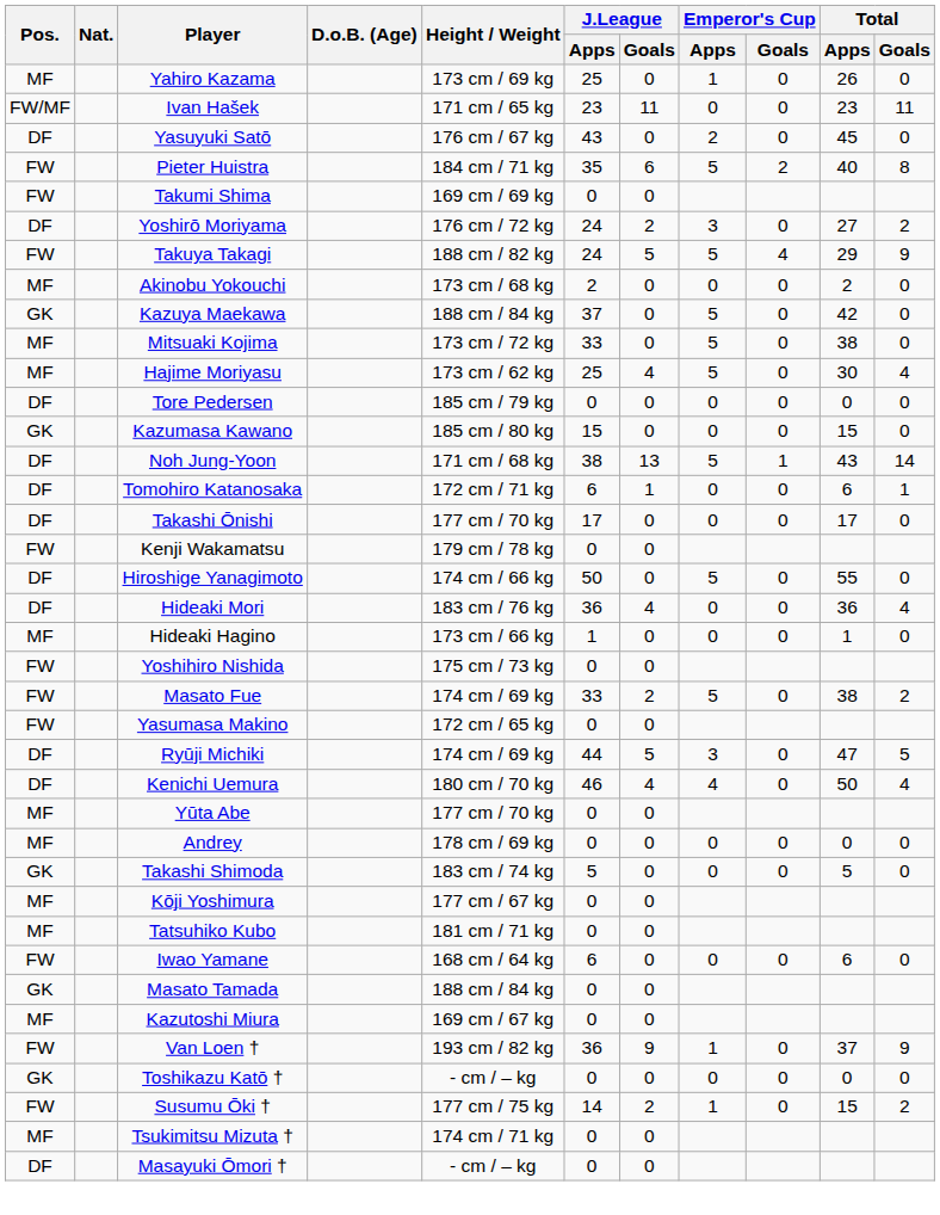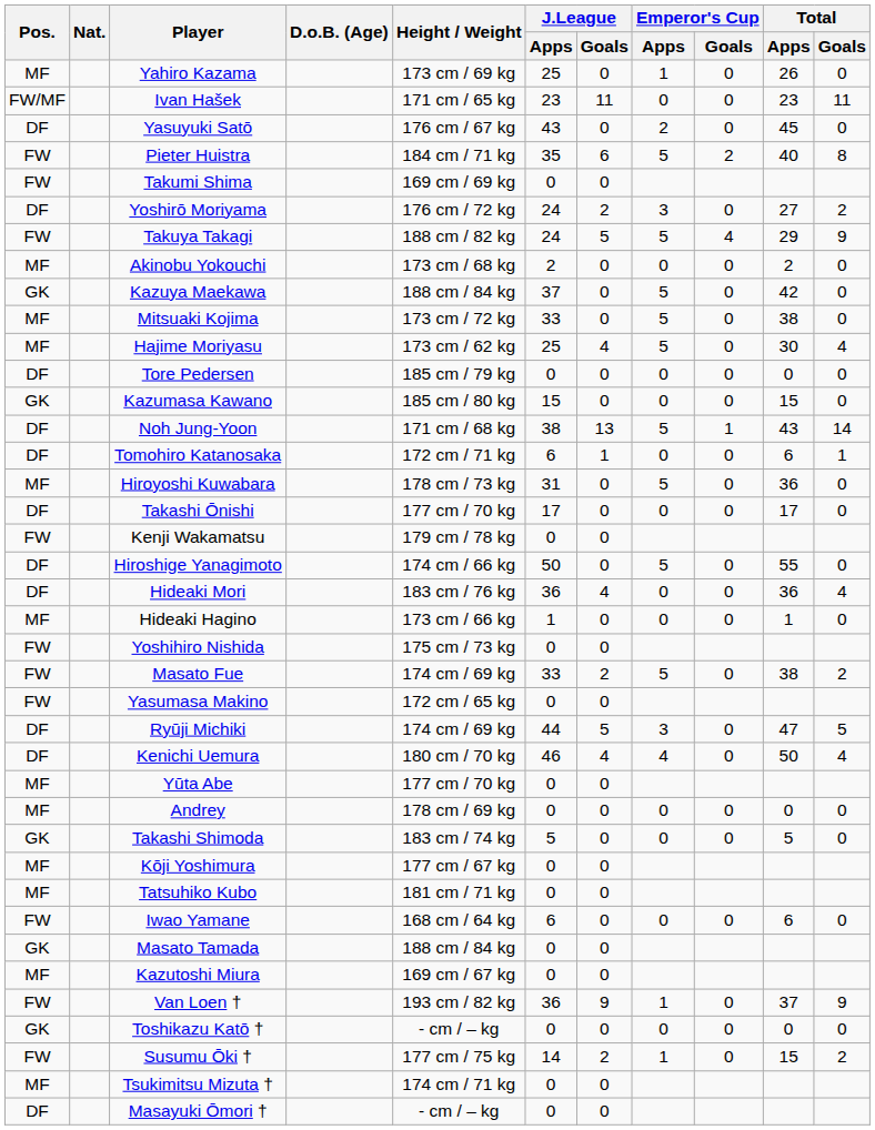 <table class="wikitable" style="text-align:center;">
 <tr>
 <th rowspan="2">Pos.</th>
 <th rowspan="2">Nat.</th>
 <th rowspan="2">Player</th>
 <th rowspan="2">D.o.B. (Age)</th>
 <th rowspan="2">Height / Weight</th>
 <th colspan="2"><a href='#'>J.League</a></th>
 <th colspan="2"><a href='#'>Emperor's Cup</a></th>
 <th colspan="2">Total</th>
 </tr>
 <tr>
 <th>Apps</th>
 <th>Goals</th>
 <th>Apps</th>
 <th>Goals</th>
 <th>Apps</th>
 <th>Goals</th>
 </tr>
 <tr>
 <td>MF</td>
 <td></td>
 <td><a href='#'>Yahiro Kazama</a></td>
 <td></td>
 <td>173 cm / 69 kg</td>
 <td>25</td>
 <td>0</td>
 <td>1</td>
 <td>0</td>
 <td>26</td>
 <td>0</td>
 </tr>
 <tr>
 <td>FW/MF</td>
 <td></td>
 <td><a href='#'>Ivan Hašek</a></td>
 <td></td>
 <td>171 cm / 65 kg</td>
 <td>23</td>
 <td>11</td>
 <td>0</td>
 <td>0</td>
 <td>23</td>
 <td>11</td>
 </tr>
 <tr>
 <td>DF</td>
 <td></td>
 <td><a href='#'>Yasuyuki Satō</a></td>
 <td></td>
 <td>176 cm / 67 kg</td>
 <td>43</td>
 <td>0</td>
 <td>2</td>
 <td>0</td>
 <td>45</td>
 <td>0</td>
 </tr>
 <tr>
 <td>FW</td>
 <td></td>
 <td><a href='#'>Pieter Huistra</a></td>
 <td></td>
 <td>184 cm / 71 kg</td>
 <td>35</td>
 <td>6</td>
 <td>5</td>
 <td>2</td>
 <td>40</td>
 <td>8</td>
 </tr>
 <tr>
 <td>FW</td>
 <td></td>
 <td><a href='#'>Takumi Shima</a></td>
 <td></td>
 <td>169 cm / 69 kg</td>
 <td>0</td>
 <td>0</td>
 <td></td>
 <td></td>
 <td></td>
 <td></td>
 </tr>
 <tr>
 <td>DF</td>
 <td></td>
 <td><a href='#'>Yoshirō Moriyama</a></td>
 <td></td>
 <td>176 cm / 72 kg</td>
 <td>24</td>
 <td>2</td>
 <td>3</td>
 <td>0</td>
 <td>27</td>
 <td>2</td>
 </tr>
 <tr>
 <td>FW</td>
 <td></td>
 <td><a href='#'>Takuya Takagi</a></td>
 <td></td>
 <td>188 cm / 82 kg</td>
 <td>24</td>
 <td>5</td>
 <td>5</td>
 <td>4</td>
 <td>29</td>
 <td>9</td>
 </tr>
 <tr>
 <td>MF</td>
 <td></td>
 <td><a href='#'>Akinobu Yokouchi</a></td>
 <td></td>
 <td>173 cm / 68 kg</td>
 <td>2</td>
 <td>0</td>
 <td>0</td>
 <td>0</td>
 <td>2</td>
 <td>0</td>
 </tr>
 <tr>
 <td>GK</td>
 <td></td>
 <td><a href='#'>Kazuya Maekawa</a></td>
 <td></td>
 <td>188 cm / 84 kg</td>
 <td>37</td>
 <td>0</td>
 <td>5</td>
 <td>0</td>
 <td>42</td>
 <td>0</td>
 </tr>
 <tr>
 <td>MF</td>
 <td></td>
 <td><a href='#'>Mitsuaki Kojima</a></td>
 <td></td>
 <td>173 cm / 72 kg</td>
 <td>33</td>
 <td>0</td>
 <td>5</td>
 <td>0</td>
 <td>38</td>
 <td>0</td>
 </tr>
 <tr>
 <td>MF</td>
 <td></td>
 <td><a href='#'>Hajime Moriyasu</a></td>
 <td></td>
 <td>173 cm / 62 kg</td>
 <td>25</td>
 <td>4</td>
 <td>5</td>
 <td>0</td>
 <td>30</td>
 <td>4</td>
 </tr>
 <tr>
 <td>DF</td>
 <td></td>
 <td><a href='#'>Tore Pedersen</a></td>
 <td></td>
 <td>185 cm / 79 kg</td>
 <td>0</td>
 <td>0</td>
 <td>0</td>
 <td>0</td>
 <td>0</td>
 <td>0</td>
 </tr>
 <tr>
 <td>GK</td>
 <td></td>
 <td><a href='#'>Kazumasa Kawano</a></td>
 <td></td>
 <td>185 cm / 80 kg</td>
 <td>15</td>
 <td>0</td>
 <td>0</td>
 <td>0</td>
 <td>15</td>
 <td>0</td>
 </tr>
 <tr>
 <td>DF</td>
 <td></td>
 <td><a href='#'>Noh Jung-Yoon</a></td>
 <td></td>
 <td>171 cm / 68 kg</td>
 <td>38</td>
 <td>13</td>
 <td>5</td>
 <td>1</td>
 <td>43</td>
 <td>14</td>
 </tr>
 <tr>
 <td>DF</td>
 <td></td>
 <td><a href='#'>Tomohiro Katanosaka</a></td>
 <td></td>
 <td>172 cm / 71 kg</td>
 <td>6</td>
 <td>1</td>
 <td>0</td>
 <td>0</td>
 <td>6</td>
 <td>1</td>
+</tr>
+<tr>
+<td>MF</td>
+<td></td>
+<td><a href='#'>Hiroyoshi Kuwabara</a></td>
+<td></td>
+<td>178 cm / 73 kg</td>
+<td>31</td>
+<td>0</td>
+<td>5</td>
+<td>0</td>
+<td>36</td>
+<td>0</td>
 </tr>
 <tr>
 <td>DF</td>
 <td></td>
 <td><a href='#'>Takashi Ōnishi</a></td>
 <td></td>
 <td>177 cm / 70 kg</td>
 <td>17</td>
 <td>0</td>
 <td>0</td>
 <td>0</td>
 <td>17</td>
 <td>0</td>
 </tr>
 <tr>
 <td>FW</td>
 <td></td>
 <td>Kenji Wakamatsu</td>
 <td></td>
 <td>179 cm / 78 kg</td>
 <td>0</td>
 <td>0</td>
 <td></td>
 <td></td>
 <td></td>
 <td></td>
 </tr>
 <tr>
 <td>DF</td>
 <td></td>
 <td><a href='#'>Hiroshige Yanagimoto</a></td>
 <td></td>
 <td>174 cm / 66 kg</td>
 <td>50</td>
 <td>0</td>
 <td>5</td>
 <td>0</td>
 <td>55</td>
 <td>0</td>
 </tr>
 <tr>
 <td>DF</td>
 <td></td>
 <td><a href='#'>Hideaki Mori</a></td>
 <td></td>
 <td>183 cm / 76 kg</td>
 <td>36</td>
 <td>4</td>
 <td>0</td>
 <td>0</td>
 <td>36</td>
 <td>4</td>
 </tr>
 <tr>
 <td>MF</td>
 <td></td>
 <td>Hideaki Hagino</td>
 <td></td>
 <td>173 cm / 66 kg</td>
 <td>1</td>
 <td>0</td>
 <td>0</td>
 <td>0</td>
 <td>1</td>
 <td>0</td>
 </tr>
 <tr>
 <td>FW</td>
 <td></td>
 <td><a href='#'>Yoshihiro Nishida</a></td>
 <td></td>
 <td>175 cm / 73 kg</td>
 <td>0</td>
 <td>0</td>
 <td></td>
 <td></td>
 <td></td>
 <td></td>
 </tr>
 <tr>
 <td>FW</td>
 <td></td>
 <td><a href='#'>Masato Fue</a></td>
 <td></td>
 <td>174 cm / 69 kg</td>
 <td>33</td>
 <td>2</td>
 <td>5</td>
 <td>0</td>
 <td>38</td>
 <td>2</td>
 </tr>
 <tr>
 <td>FW</td>
 <td></td>
 <td><a href='#'>Yasumasa Makino</a></td>
 <td></td>
 <td>172 cm / 65 kg</td>
 <td>0</td>
 <td>0</td>
 <td></td>
 <td></td>
 <td></td>
 <td></td>
 </tr>
 <tr>
 <td>DF</td>
 <td></td>
 <td><a href='#'>Ryūji Michiki</a></td>
 <td></td>
 <td>174 cm / 69 kg</td>
 <td>44</td>
 <td>5</td>
 <td>3</td>
 <td>0</td>
 <td>47</td>
 <td>5</td>
 </tr>
 <tr>
 <td>DF</td>
 <td></td>
 <td><a href='#'>Kenichi Uemura</a></td>
 <td></td>
 <td>180 cm / 70 kg</td>
 <td>46</td>
 <td>4</td>
 <td>4</td>
 <td>0</td>
 <td>50</td>
 <td>4</td>
 </tr>
 <tr>
 <td>MF</td>
 <td></td>
 <td><a href='#'>Yūta Abe</a></td>
 <td></td>
 <td>177 cm / 70 kg</td>
 <td>0</td>
 <td>0</td>
 <td></td>
 <td></td>
 <td></td>
 <td></td>
 </tr>
 <tr>
 <td>MF</td>
 <td></td>
 <td><a href='#'>Andrey</a></td>
 <td></td>
 <td>178 cm / 69 kg</td>
 <td>0</td>
 <td>0</td>
 <td>0</td>
 <td>0</td>
 <td>0</td>
 <td>0</td>
 </tr>
 <tr>
 <td>GK</td>
 <td></td>
 <td><a href='#'>Takashi Shimoda</a></td>
 <td></td>
 <td>183 cm / 74 kg</td>
 <td>5</td>
 <td>0</td>
 <td>0</td>
 <td>0</td>
 <td>5</td>
 <td>0</td>
 </tr>
 <tr>
 <td>MF</td>
 <td></td>
 <td><a href='#'>Kōji Yoshimura</a></td>
 <td></td>
 <td>177 cm / 67 kg</td>
 <td>0</td>
 <td>0</td>
 <td></td>
 <td></td>
 <td></td>
 <td></td>
 </tr>
 <tr>
 <td>MF</td>
 <td></td>
 <td><a href='#'>Tatsuhiko Kubo</a></td>
 <td></td>
 <td>181 cm / 71 kg</td>
 <td>0</td>
 <td>0</td>
 <td></td>
 <td></td>
 <td></td>
 <td></td>
 </tr>
 <tr>
 <td>FW</td>
 <td></td>
 <td><a href='#'>Iwao Yamane</a></td>
 <td></td>
 <td>168 cm / 64 kg</td>
 <td>6</td>
 <td>0</td>
 <td>0</td>
 <td>0</td>
 <td>6</td>
 <td>0</td>
 </tr>
 <tr>
 <td>GK</td>
 <td></td>
 <td><a href='#'>Masato Tamada</a></td>
 <td></td>
 <td>188 cm / 84 kg</td>
 <td>0</td>
 <td>0</td>
 <td></td>
 <td></td>
 <td></td>
 <td></td>
 </tr>
 <tr>
 <td>MF</td>
 <td></td>
 <td><a href='#'>Kazutoshi Miura</a></td>
 <td></td>
 <td>169 cm / 67 kg</td>
 <td>0</td>
 <td>0</td>
 <td></td>
 <td></td>
 <td></td>
 <td></td>
 </tr>
 <tr>
 <td>FW</td>
 <td></td>
 <td><a href='#'>Van Loen</a> †</td>
 <td></td>
 <td>193 cm / 82 kg</td>
 <td>36</td>
 <td>9</td>
 <td>1</td>
 <td>0</td>
 <td>37</td>
 <td>9</td>
 </tr>
 <tr>
 <td>GK</td>
 <td></td>
 <td><a href='#'>Toshikazu Katō</a> †</td>
 <td></td>
 <td>- cm / – kg</td>
 <td>0</td>
 <td>0</td>
 <td>0</td>
 <td>0</td>
 <td>0</td>
 <td>0</td>
 </tr>
 <tr>
 <td>FW</td>
 <td></td>
 <td><a href='#'>Susumu Ōki</a> †</td>
 <td></td>
 <td>177 cm / 75 kg</td>
 <td>14</td>
 <td>2</td>
 <td>1</td>
 <td>0</td>
 <td>15</td>
 <td>2</td>
 </tr>
 <tr>
 <td>MF</td>
 <td></td>
 <td><a href='#'>Tsukimitsu Mizuta</a> †</td>
 <td></td>
 <td>174 cm / 71 kg</td>
 <td>0</td>
 <td>0</td>
 <td></td>
 <td></td>
 <td></td>
 <td></td>
 </tr>
 <tr>
 <td>DF</td>
 <td></td>
 <td><a href='#'>Masayuki Ōmori</a> †</td>
 <td></td>
 <td>- cm / – kg</td>
 <td>0</td>
 <td>0</td>
 <td></td>
 <td></td>
 <td></td>
 <td></td>
 </tr>
 </table>
